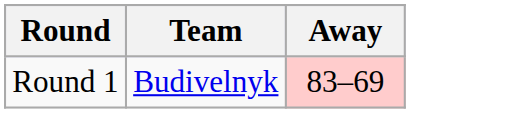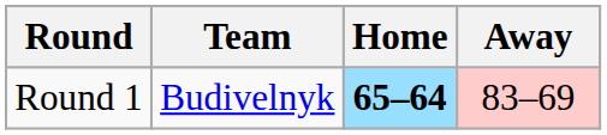 <table class="wikitable" style="text-align: left; font-size:95%">
 <tr bgcolor="#ccccff">
 <th>Round</th>
 <th>Team</th>
+<th>Home</th>
 <th>  Away  </th>
 </tr>
 <tr>
 <td>Round 1</td>
 <td> <a href='#'>Budivelnyk</a></td>
+<td align="center" bgcolor=#97DEFF><strong>65–64</strong></td>
 <td align="center" bgcolor=#FFCCCC>83–69</td>
 </tr>
 </table>
